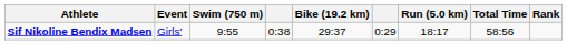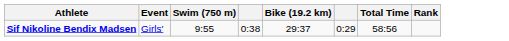 <table class="wikitable" style="font-size:90%">
 <tr>
 <th>Athlete</th>
 <th>Event</th>
 <th>Swim (750 m)</th>
 <th></th>
 <th>Bike (19.2 km)</th>
 <th></th>
-<th>Run (5.0 km)</th>
 <th>Total Time</th>
 <th>Rank</th>
 </tr>
 <tr align=center>
 <td align=left><strong><a href='#'>Sif Nikoline Bendix Madsen</a></strong></td>
 <td align=left><a href='#'>Girls'</a></td>
 <td>9:55</td>
 <td>0:38</td>
 <td>29:37</td>
 <td>0:29</td>
-<td>18:17</td>
 <td>58:56</td>
 <td></td>
 </tr>
 </table>
